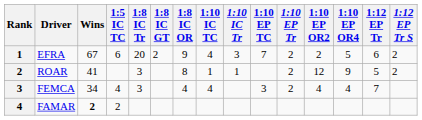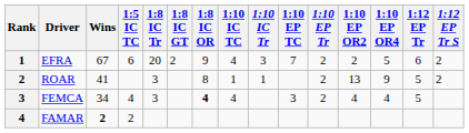 <table class="wikitable">
 <tr>
 <th>Rank</th>
 <th>Driver</th>
 <th>Wins</th>
 <th><a href='#'>1:5 IC TC</a></th>
 <th><a href='#'>1:8 IC Tr</a></th>
 <th><a href='#'>1:8 IC GT</a></th>
 <th><a href='#'>1:8 IC OR</a></th>
 <th><a href='#'>1:10 IC TC</a></th>
 <th><a href='#'><em>1:10 IC Tr</em></a></th>
 <th><a href='#'>1:10 EP TC</a></th>
 <th><a href='#'><em>1:10 EP Tr</em></a></th>
 <th><a href='#'>1:10 EP OR2</a></th>
 <th><a href='#'>1:10 EP OR4</a></th>
 <th><a href='#'>1:12 EP Tr</a></th>
 <th><a href='#'><em>1:12 EP Tr S</em></a></th>
 </tr>
 <tr>
 <th>1</th>
 <td><a href='#'>EFRA</a></td>
 <td style="text-align:center;">67</td>
 <td style="text-align:center;">6</td>
 <td style="text-align:center;">20</td>
 <td>2</td>
 <td style="text-align:center;">9</td>
 <td style="text-align:center;">4</td>
 <td style="text-align:center;">3</td>
 <td style="text-align:center;">7</td>
 <td style="text-align:center;">2</td>
 <td style="text-align:center;">2</td>
 <td style="text-align:center;">5</td>
 <td style="text-align:center;">6</td>
 <td>2</td>
 </tr>
 <tr>
 <th>2</th>
 <td><a href='#'>ROAR</a></td>
 <td style="text-align:center;">41</td>
 <td style="text-align:center;"></td>
 <td style="text-align:center;">3</td>
 <td></td>
 <td style="text-align:center;">8</td>
 <td style="text-align:center;">1</td>
 <td style="text-align:center;">1</td>
 <td style="text-align:center;"></td>
 <td style="text-align:center;">2</td>
-<td style="text-align:center;">12</td>
+<td style="text-align:center;">13</td>
 <td style="text-align:center;">9</td>
 <td style="text-align:center;">5</td>
 <td>2</td>
 </tr>
 <tr>
 <th>3</th>
 <td><a href='#'>FEMCA</a></td>
 <td style="text-align:center;">34</td>
 <td style="text-align:center;">4</td>
 <td style="text-align:center;">3</td>
 <td></td>
-<td style="text-align:center;">4</td>
+<td style="text-align:center;"><strong>4</strong></td>
 <td style="text-align:center;">4</td>
 <td style="text-align:center;"></td>
 <td style="text-align:center;">3</td>
 <td style="text-align:center;">2</td>
 <td style="text-align:center;">4</td>
 <td style="text-align:center;">4</td>
-<td style="text-align:center;">7</td>
+<td style="text-align:center;">5</td>
 <td></td>
 </tr>
 <tr>
 <th>4</th>
 <td><a href='#'>FAMAR</a></td>
 <td style="text-align:center;"><strong>2</strong></td>
 <td style="text-align:center;">2</td>
 <td style="text-align:center;"></td>
 <td></td>
 <td style="text-align:center;"></td>
 <td style="text-align:center;"></td>
 <td style="text-align:center;"></td>
 <td style="text-align:center;"></td>
 <td style="text-align:center;"></td>
 <td style="text-align:center;"></td>
 <td style="text-align:center;"></td>
 <td style="text-align:center;"></td>
 <td></td>
 </tr>
 </table>
